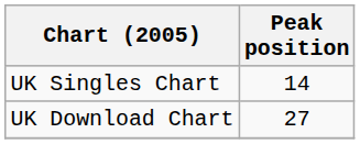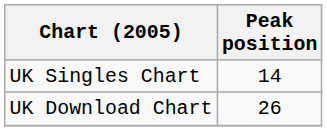 <table class="wikitable sortable">
 <tr>
 <th>Chart (2005)</th>
 <th>Peak<br>position</th>
 </tr>
 <tr>
 <td align="left">UK Singles Chart</td>
 <td align="center">14</td>
 </tr>
 <tr>
 <td align="left">UK Download Chart</td>
-<td align="center">27</td>
+<td align="center">26</td>
 </tr>
 <tr>
 </tr>
 </table>
